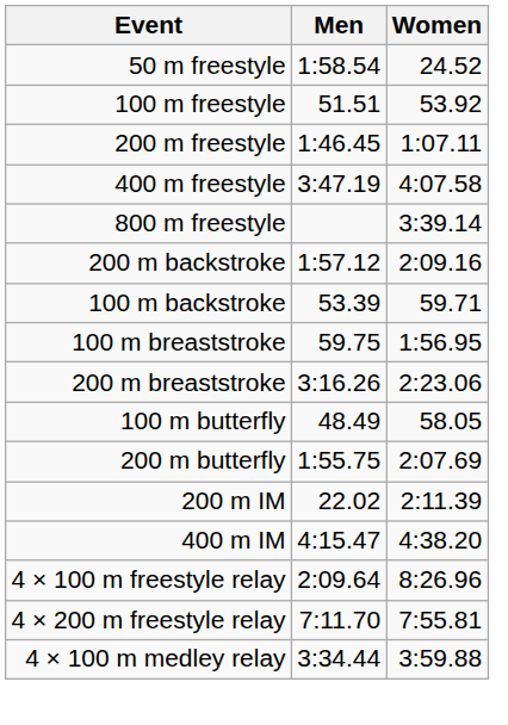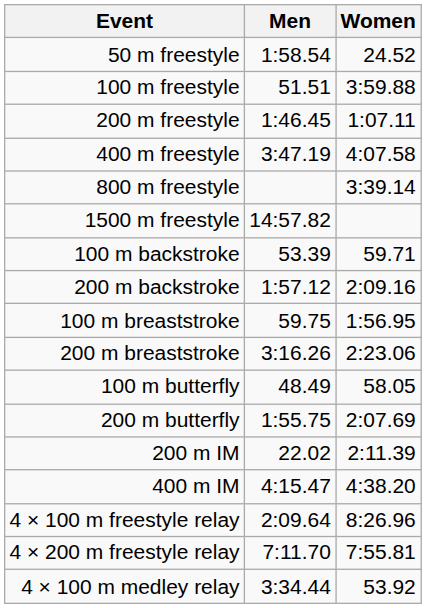 <table class="wikitable" style="text-align:right">
 <tr>
 <th>Event</th>
 <th>Men</th>
 <th>Women</th>
 </tr>
 <tr>
 <td>50 m freestyle</td>
 <td>1:58.54</td>
 <td>24.52</td>
 </tr>
 <tr>
 <td>100 m freestyle</td>
 <td>51.51</td>
-<td>53.92</td>
+<td>3:59.88</td>
 </tr>
 <tr>
 <td>200 m freestyle</td>
 <td>1:46.45</td>
 <td>1:07.11</td>
 </tr>
 <tr>
 <td>400 m freestyle</td>
 <td>3:47.19</td>
 <td>4:07.58</td>
 </tr>
 <tr>
 <td>800 m freestyle</td>
 <td></td>
 <td>3:39.14</td>
 </tr>
 <tr>
-<td>200 m backstroke</td>
-<td>1:57.12</td>
-<td>2:09.16</td>
+<td>1500 m freestyle</td>
+<td>14:57.82</td>
+<td></td>
 </tr>
 <tr>
 <td>100 m backstroke</td>
 <td>53.39</td>
 <td>59.71</td>
+</tr>
+<tr>
+<td>200 m backstroke</td>
+<td>1:57.12</td>
+<td>2:09.16</td>
 </tr>
 <tr>
 <td>100 m breaststroke</td>
 <td>59.75</td>
 <td>1:56.95</td>
 </tr>
 <tr>
 <td>200 m breaststroke</td>
 <td>3:16.26</td>
 <td>2:23.06</td>
 </tr>
 <tr>
 <td>100 m butterfly</td>
 <td>48.49</td>
 <td>58.05</td>
 </tr>
 <tr>
 <td>200 m butterfly</td>
 <td>1:55.75</td>
 <td>2:07.69</td>
 </tr>
 <tr>
 <td>200 m IM</td>
 <td>22.02</td>
 <td>2:11.39</td>
 </tr>
 <tr>
 <td>400 m IM</td>
 <td>4:15.47</td>
 <td>4:38.20</td>
 </tr>
 <tr>
 <td>4 × 100 m freestyle relay</td>
 <td>2:09.64</td>
 <td>8:26.96</td>
 </tr>
 <tr>
 <td>4 × 200 m freestyle relay</td>
 <td>7:11.70</td>
 <td>7:55.81</td>
 </tr>
 <tr>
 <td>4 × 100 m medley relay</td>
 <td>3:34.44</td>
-<td>3:59.88</td>
+<td>53.92</td>
 </tr>
 </table>
